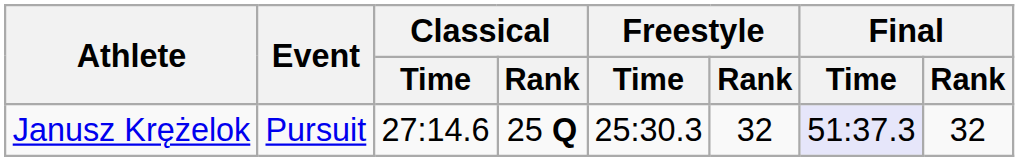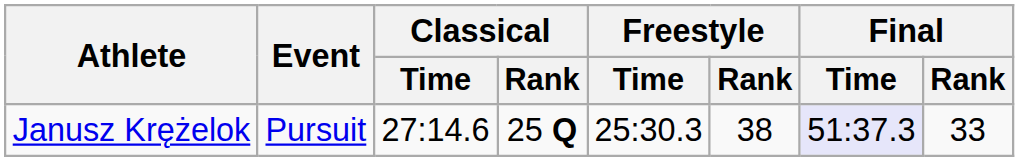 <table class="wikitable" style="font-size:90%">
 <tr>
 <th rowspan=2>Athlete</th>
 <th rowspan=2>Event</th>
 <th colspan=2>Classical</th>
 <th colspan=2>Freestyle</th>
 <th colspan=2>Final</th>
 </tr>
 <tr style="font-size: 95%">
 <th>Time</th>
 <th>Rank</th>
 <th>Time</th>
 <th>Rank</th>
 <th>Time</th>
 <th>Rank</th>
 </tr>
 <tr align=center>
 <td align=left><a href='#'>Janusz Krężelok</a></td>
 <td align=left><a href='#'>Pursuit</a></td>
 <td align=center>27:14.6</td>
 <td align=center>25 <strong>Q</strong></td>
 <td align=center>25:30.3</td>
-<td align=center>32</td>
+<td align=center>38</td>
 <td align=center style="background: lavender;">51:37.3</td>
-<td align=center>32</td>
+<td align=center>33</td>
 </tr>
 </table>
